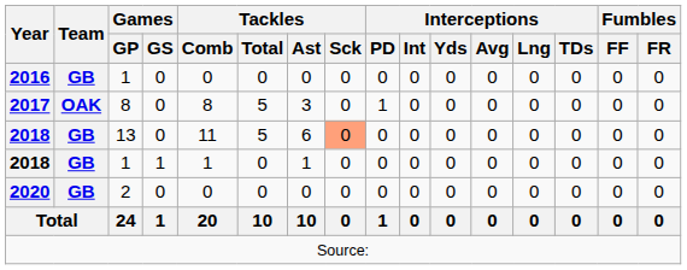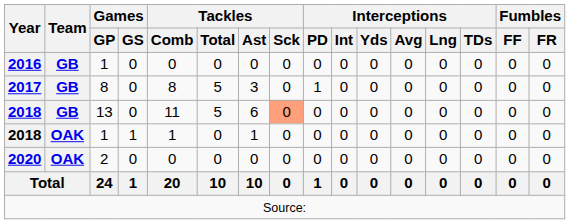 <table class="wikitable" style="text-align: center;">
 <tr>
 <th rowspan="2">Year</th>
 <th rowspan="2">Team</th>
 <th colspan="2">Games</th>
 <th colspan="4">Tackles</th>
 <th colspan="6">Interceptions</th>
 <th colspan="2">Fumbles</th>
 </tr>
 <tr>
 <th>GP</th>
 <th>GS</th>
 <th>Comb</th>
 <th>Total</th>
 <th>Ast</th>
 <th>Sck</th>
 <th>PD</th>
 <th>Int</th>
 <th>Yds</th>
 <th>Avg</th>
 <th>Lng</th>
 <th>TDs</th>
 <th>FF</th>
 <th>FR</th>
 </tr>
 <tr>
 <th><a href='#'>2016</a></th>
 <th><a href='#'>GB</a></th>
 <td>1</td>
 <td>0</td>
 <td>0</td>
 <td>0</td>
 <td>0</td>
 <td>0</td>
 <td>0</td>
 <td>0</td>
 <td>0</td>
 <td>0</td>
 <td>0</td>
 <td>0</td>
 <td>0</td>
 <td>0</td>
 </tr>
 <tr>
 <th><a href='#'>2017</a></th>
-<th><a href='#'>OAK</a></th>
+<th><a href='#'>GB</a></th>
 <td>8</td>
 <td>0</td>
 <td>8</td>
 <td>5</td>
 <td>3</td>
 <td>0</td>
 <td>1</td>
 <td>0</td>
 <td>0</td>
 <td>0</td>
 <td>0</td>
 <td>0</td>
 <td>0</td>
 <td>0</td>
 </tr>
 <tr>
 <th><a href='#'>2018</a></th>
 <th><a href='#'>GB</a></th>
 <td>13</td>
 <td>0</td>
 <td>11</td>
 <td>5</td>
 <td>6</td>
 <td style="background: lightsalmon;">0</td>
 <td>0</td>
 <td>0</td>
 <td>0</td>
 <td>0</td>
 <td>0</td>
 <td>0</td>
 <td>0</td>
 <td>0</td>
 </tr>
 <tr>
 <th>2018</th>
-<th><a href='#'>GB</a></th>
+<th><a href='#'>OAK</a></th>
 <td>1</td>
 <td>1</td>
 <td>1</td>
 <td>0</td>
 <td>1</td>
 <td>0</td>
 <td>0</td>
 <td>0</td>
 <td>0</td>
 <td>0</td>
 <td>0</td>
 <td>0</td>
 <td>0</td>
 <td>0</td>
 </tr>
 <tr>
 <th><a href='#'>2020</a></th>
-<th><a href='#'>GB</a></th>
+<th><a href='#'>OAK</a></th>
 <td>2</td>
 <td>0</td>
 <td>0</td>
 <td>0</td>
 <td>0</td>
 <td>0</td>
 <td>0</td>
 <td>0</td>
 <td>0</td>
 <td>0</td>
 <td>0</td>
 <td>0</td>
 <td>0</td>
 <td>0</td>
 </tr>
 <tr>
 <th colspan="2">Total</th>
 <th>24</th>
 <th>1</th>
 <th>20</th>
 <th>10</th>
 <th>10</th>
 <th>0</th>
 <th>1</th>
 <th>0</th>
 <th>0</th>
 <th>0</th>
 <th>0</th>
 <th>0</th>
 <th>0</th>
 <th>0</th>
 </tr>
 <tr>
 <td colspan="16"><small>Source: </small></td>
 </tr>
 </table>
